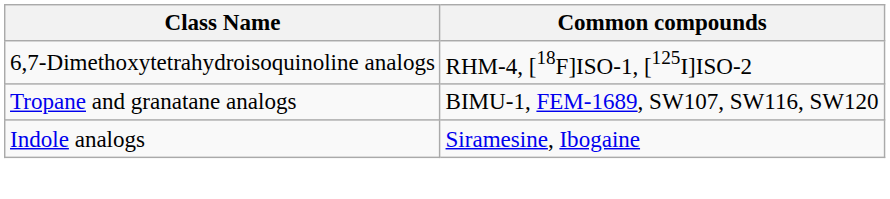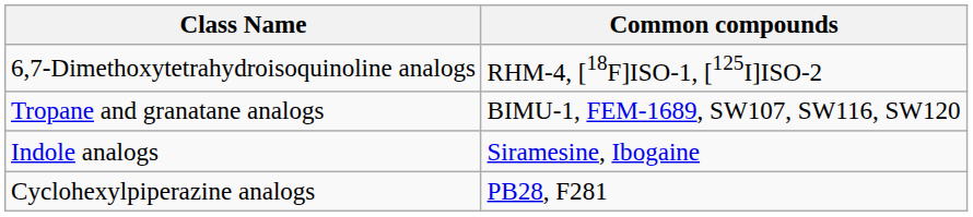 <table class="wikitable">
 <tr>
 <th>Class Name</th>
 <th>Common compounds</th>
 </tr>
 <tr>
 <td>6,7-Dimethoxytetrahydroisoquinoline analogs</td>
 <td>RHM-4, [<sup>18</sup>F]ISO-1, [<sup>125</sup>I]ISO-2</td>
 </tr>
 <tr>
 <td><a href='#'>Tropane</a> and granatane analogs</td>
 <td>BIMU-1, <a href='#'>FEM-1689</a>, SW107, SW116, SW120</td>
 </tr>
 <tr>
 <td><a href='#'>Indole</a> analogs</td>
 <td><a href='#'>Siramesine</a>, <a href='#'>Ibogaine</a></td>
 </tr>
+<tr>
+<td>Cyclohexylpiperazine analogs</td>
+<td><a href='#'>PB28</a>, F281</td>
+</tr>
 </table>
